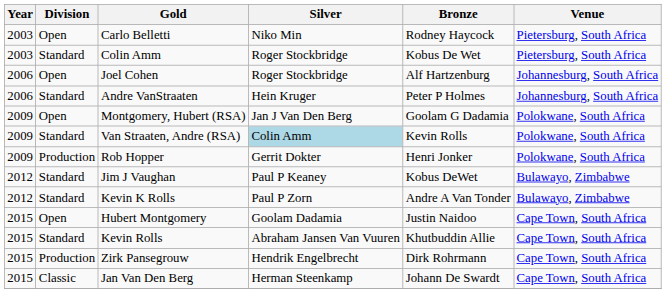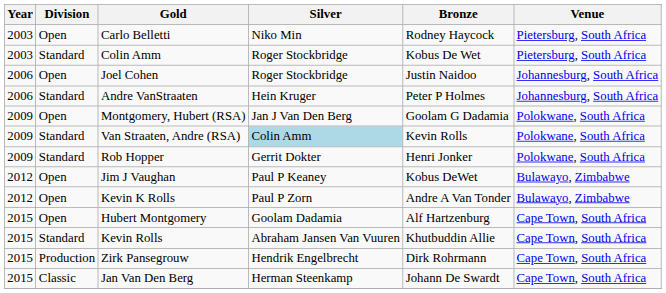 <table class="wikitable sortable" style="text-align: left;">
 <tr>
 <th>Year</th>
 <th>Division</th>
 <th> Gold</th>
 <th> Silver</th>
 <th> Bronze</th>
 <th>Venue</th>
 </tr>
 <tr>
 <td>2003</td>
 <td>Open</td>
 <td> Carlo Belletti</td>
 <td> Niko Min</td>
 <td> Rodney Haycock</td>
 <td><a href='#'>Pietersburg</a>, <a href='#'>South Africa</a></td>
 </tr>
 <tr>
 <td>2003</td>
 <td>Standard</td>
 <td> Colin Amm</td>
 <td> Roger Stockbridge</td>
 <td> Kobus De Wet</td>
 <td><a href='#'>Pietersburg</a>, <a href='#'>South Africa</a></td>
 </tr>
 <tr>
 <td>2006</td>
 <td>Open</td>
 <td> Joel Cohen</td>
 <td> Roger Stockbridge</td>
-<td> Alf Hartzenburg</td>
+<td> Justin Naidoo</td>
 <td><a href='#'>Johannesburg</a>, <a href='#'>South Africa</a></td>
 </tr>
 <tr>
 <td>2006</td>
 <td>Standard</td>
 <td> Andre VanStraaten</td>
 <td> Hein Kruger</td>
 <td> Peter P Holmes</td>
 <td><a href='#'>Johannesburg</a>, <a href='#'>South Africa</a></td>
 </tr>
 <tr>
 <td>2009</td>
 <td>Open</td>
 <td> Montgomery, Hubert (RSA)</td>
 <td> Jan J Van Den Berg</td>
 <td> Goolam G Dadamia</td>
 <td><a href='#'>Polokwane</a>, <a href='#'>South Africa</a></td>
 </tr>
 <tr>
 <td>2009</td>
 <td>Standard</td>
 <td> Van Straaten, Andre (RSA)</td>
 <td style="background: lightblue;"> Colin Amm</td>
 <td> Kevin Rolls</td>
 <td><a href='#'>Polokwane</a>, <a href='#'>South Africa</a></td>
 </tr>
 <tr>
 <td>2009</td>
-<td>Production</td>
+<td>Standard</td>
 <td> Rob Hopper</td>
 <td> Gerrit Dokter</td>
 <td> Henri Jonker</td>
 <td><a href='#'>Polokwane</a>, <a href='#'>South Africa</a></td>
 </tr>
 <tr>
 <td>2012</td>
-<td>Standard</td>
+<td>Open</td>
 <td> Jim J Vaughan</td>
 <td> Paul P Keaney</td>
 <td> Kobus DeWet</td>
 <td><a href='#'>Bulawayo</a>, <a href='#'>Zimbabwe</a></td>
 </tr>
 <tr>
 <td>2012</td>
-<td>Standard</td>
+<td>Open</td>
 <td> Kevin K Rolls</td>
 <td> Paul P Zorn</td>
 <td> Andre A Van Tonder</td>
 <td><a href='#'>Bulawayo</a>, <a href='#'>Zimbabwe</a></td>
 </tr>
 <tr>
 <td>2015</td>
 <td>Open</td>
 <td> Hubert Montgomery</td>
 <td> Goolam Dadamia</td>
-<td> Justin Naidoo</td>
+<td> Alf Hartzenburg</td>
 <td><a href='#'>Cape Town</a>, <a href='#'>South Africa</a></td>
 </tr>
 <tr>
 <td>2015</td>
 <td>Standard</td>
 <td> Kevin Rolls</td>
 <td> Abraham Jansen Van Vuuren</td>
 <td> Khutbuddin Allie</td>
 <td><a href='#'>Cape Town</a>, <a href='#'>South Africa</a></td>
 </tr>
 <tr>
 <td>2015</td>
 <td>Production</td>
 <td> Zirk Pansegrouw</td>
 <td> Hendrik Engelbrecht</td>
 <td> Dirk Rohrmann</td>
 <td><a href='#'>Cape Town</a>, <a href='#'>South Africa</a></td>
 </tr>
 <tr>
 <td>2015</td>
 <td>Classic</td>
 <td> Jan Van Den Berg</td>
 <td> Herman Steenkamp</td>
 <td> Johann De Swardt</td>
 <td><a href='#'>Cape Town</a>, <a href='#'>South Africa</a></td>
 </tr>
 <tr>
 </tr>
 </table>
